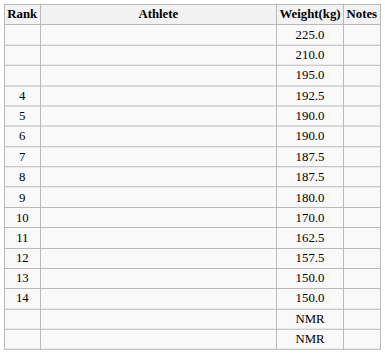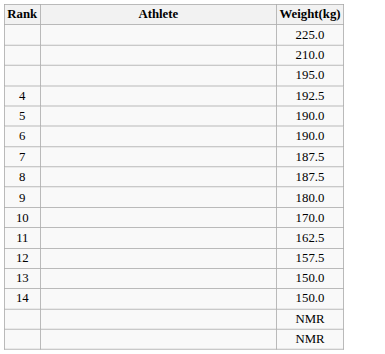 <table class="wikitable" style="text-align:center">
 <tr>
 <th>Rank</th>
 <th Style="width:18em">Athlete</th>
 <th>Weight(kg)</th>
-<th>Notes</th>
 </tr>
 <tr>
 <td></td>
 <td style="text-align:left"></td>
 <td>225.0</td>
-<td></td>
 </tr>
 <tr>
 <td></td>
 <td style="text-align:left"></td>
 <td>210.0</td>
-<td></td>
 </tr>
 <tr>
 <td></td>
 <td style="text-align:left"></td>
 <td>195.0</td>
-<td></td>
 </tr>
 <tr>
 <td>4</td>
 <td style="text-align:left"></td>
 <td>192.5</td>
-<td></td>
 </tr>
 <tr>
 <td>5</td>
 <td style="text-align:left"></td>
 <td>190.0</td>
-<td></td>
 </tr>
 <tr>
 <td>6</td>
 <td style="text-align:left"></td>
 <td>190.0</td>
-<td></td>
 </tr>
 <tr>
 <td>7</td>
 <td style="text-align:left"></td>
 <td>187.5</td>
-<td></td>
 </tr>
 <tr>
 <td>8</td>
 <td style="text-align:left"></td>
 <td>187.5</td>
-<td></td>
 </tr>
 <tr>
 <td>9</td>
 <td style="text-align:left"></td>
 <td>180.0</td>
-<td></td>
 </tr>
 <tr>
 <td>10</td>
 <td style="text-align:left"></td>
 <td>170.0</td>
-<td></td>
 </tr>
 <tr>
 <td>11</td>
 <td style="text-align:left"></td>
 <td>162.5</td>
-<td></td>
 </tr>
 <tr>
 <td>12</td>
 <td style="text-align:left"></td>
 <td>157.5</td>
-<td></td>
 </tr>
 <tr>
 <td>13</td>
 <td style="text-align:left"></td>
 <td>150.0</td>
-<td></td>
 </tr>
 <tr>
 <td>14</td>
 <td style="text-align:left"></td>
 <td>150.0</td>
-<td></td>
 </tr>
 <tr>
 <td></td>
 <td style="text-align:left"></td>
 <td>NMR</td>
-<td></td>
 </tr>
 <tr>
 <td></td>
 <td style="text-align:left"></td>
 <td>NMR</td>
-<td></td>
 </tr>
 </table>
